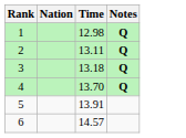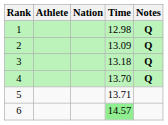 <table class="wikitable sortable" style="text-align:center">
 <tr>
 <th>Rank</th>
+<th>Athlete</th>
 <th>Nation</th>
 <th>Time</th>
 <th>Notes</th>
 </tr>
 <tr bgcolor=#bbf3bb>
 <td>1</td>
 <td align=left></td>
+<td align=left></td>
 <td>12.98</td>
 <td><strong>Q</strong></td>
 </tr>
 <tr bgcolor=#bbf3bb>
 <td>2</td>
 <td align=left></td>
-<td>13.11</td>
+<td align=left></td>
+<td>13.09</td>
 <td><strong>Q</strong></td>
 </tr>
 <tr bgcolor=#bbf3bb>
 <td>3</td>
+<td align=left></td>
 <td align=left></td>
 <td>13.18</td>
 <td><strong>Q</strong></td>
 </tr>
 <tr bgcolor=#bbf3bb>
 <td>4</td>
 <td align=left></td>
+<td align=left></td>
 <td>13.70</td>
 <td><strong>Q</strong></td>
 </tr>
 <tr>
 <td>5</td>
 <td align=left></td>
-<td>13.91</td>
+<td align=left></td>
+<td>13.71</td>
 <td></td>
 </tr>
 <tr>
 <td>6</td>
 <td align=left></td>
-<td>14.57</td>
+<td align=left></td>
+<td style="background: lightgreen;">14.57</td>
 <td></td>
 </tr>
 </table>
